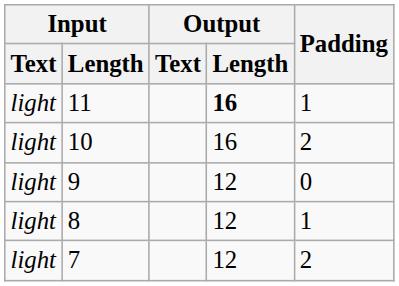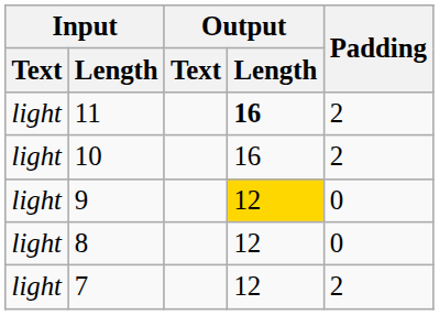 <table class="wikitable">
 <tr>
 <th scope="col" colspan=2>Input</th>
 <th scope="col" colspan=2>Output</th>
 <th scope="col" rowspan=2>Padding</th>
 </tr>
 <tr>
 <th scope="col">Text</th>
 <th scope="col">Length</th>
 <th scope="col">Text</th>
 <th scope="col">Length</th>
 </tr>
 <tr>
 <td><em>light </em></td>
 <td>11</td>
 <td></td>
 <td><strong>16</strong></td>
-<td>1</td>
+<td>2</td>
 </tr>
 <tr>
 <td><em>light </em></td>
 <td>10</td>
 <td></td>
 <td>16</td>
 <td>2</td>
 </tr>
 <tr>
 <td><em>light </em></td>
 <td>9</td>
 <td></td>
-<td>12</td>
+<td style="background: gold;">12</td>
 <td>0</td>
 </tr>
 <tr>
 <td><em>light </em></td>
 <td>8</td>
 <td></td>
 <td>12</td>
-<td>1</td>
+<td>0</td>
 </tr>
 <tr>
 <td><em>light </em></td>
 <td>7</td>
 <td></td>
 <td>12</td>
 <td>2</td>
 </tr>
 </table>
